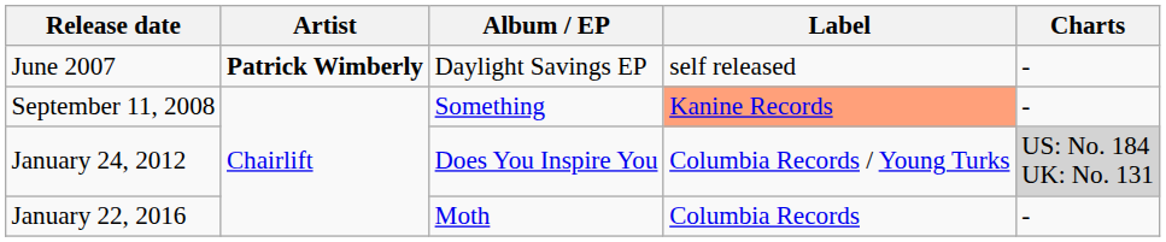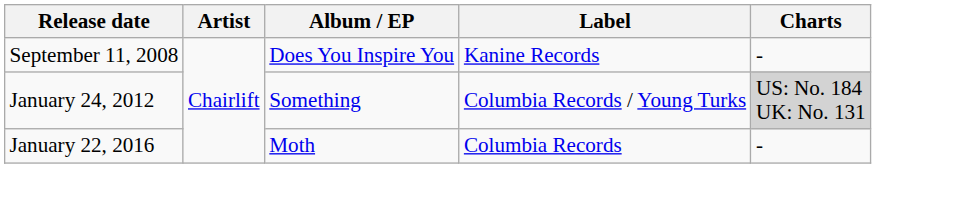 <table class="wikitable">
 <tr>
 <th>Release date</th>
 <th>Artist</th>
 <th>Album / EP</th>
 <th>Label</th>
 <th>Charts</th>
 </tr>
 <tr>
-<td>June 2007</td>
-<td><strong>Patrick Wimberly</strong></td>
-<td>Daylight Savings EP</td>
-<td>self released</td>
-<td>-</td>
-</tr>
-<tr>
 <td>September 11, 2008</td>
 <td rowspan="3"><a href='#'>Chairlift</a></td>
-<td><a href='#'>Something</a></td>
-<td style="background: lightsalmon;"><a href='#'>Kanine Records</a></td>
+<td><a href='#'>Does You Inspire You</a></td>
+<td><a href='#'>Kanine Records</a></td>
 <td>-</td>
 </tr>
 <tr>
 <td>January 24, 2012</td>
-<td><a href='#'>Does You Inspire You</a></td>
+<td><a href='#'>Something</a></td>
 <td><a href='#'>Columbia Records</a> / <a href='#'>Young Turks</a></td>
 <td style="background: lightgrey;">US: No. 184<br>UK: No. 131</td>
 </tr>
 <tr>
 <td>January 22, 2016</td>
 <td><a href='#'>Moth</a></td>
 <td><a href='#'>Columbia Records</a></td>
 <td>-</td>
 </tr>
 </table>
